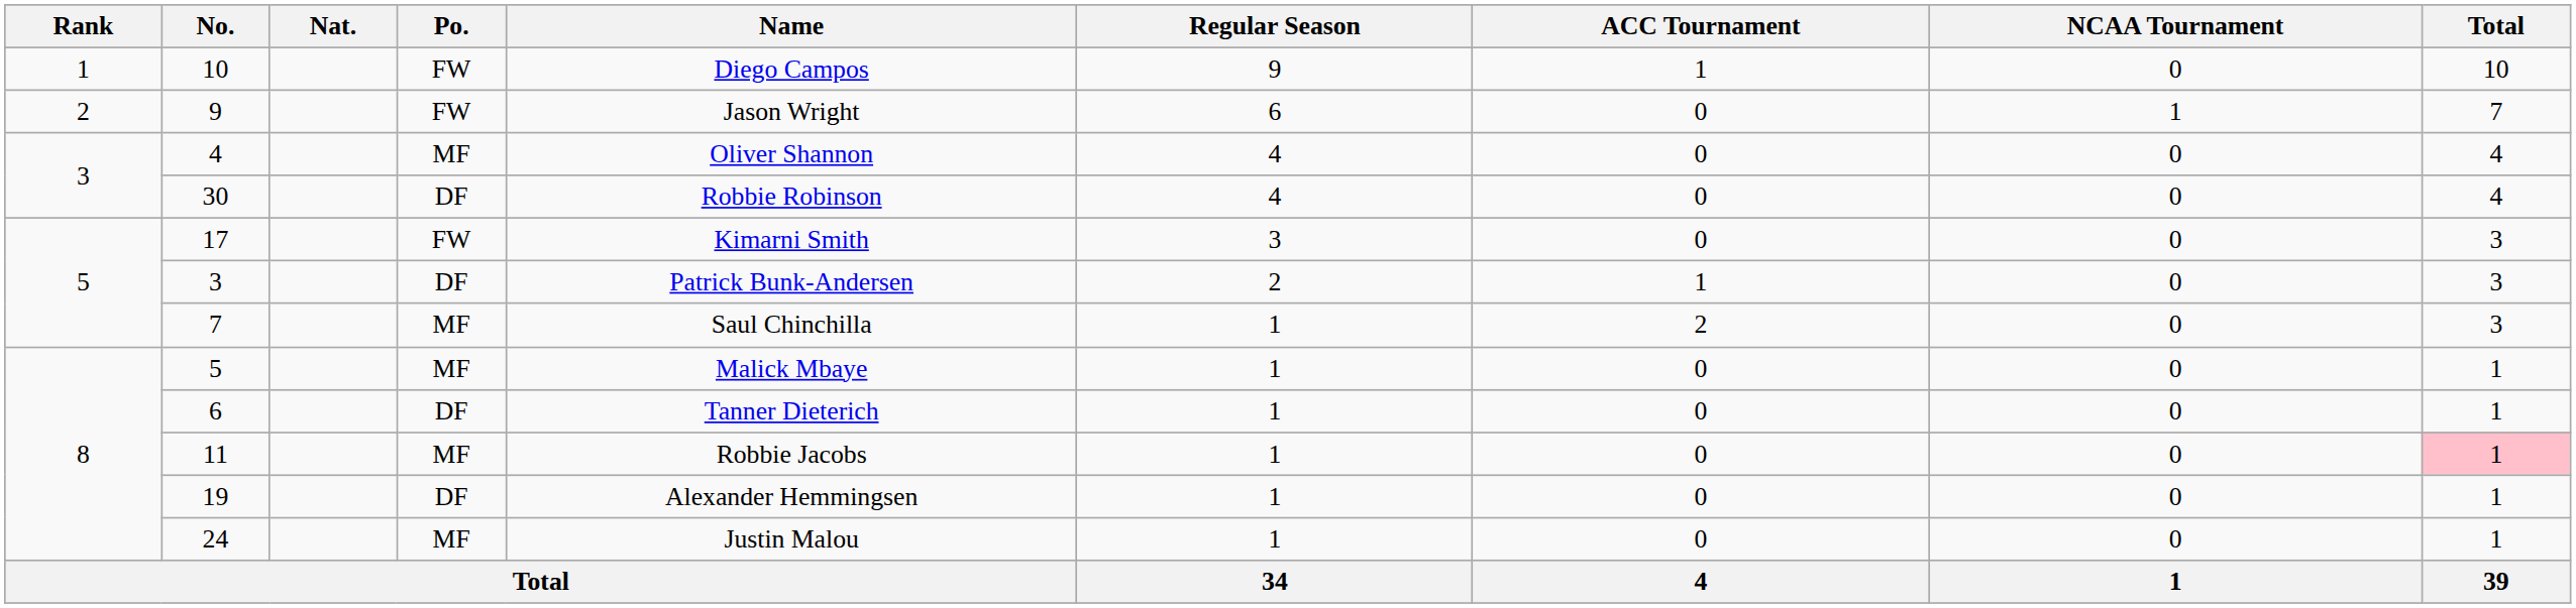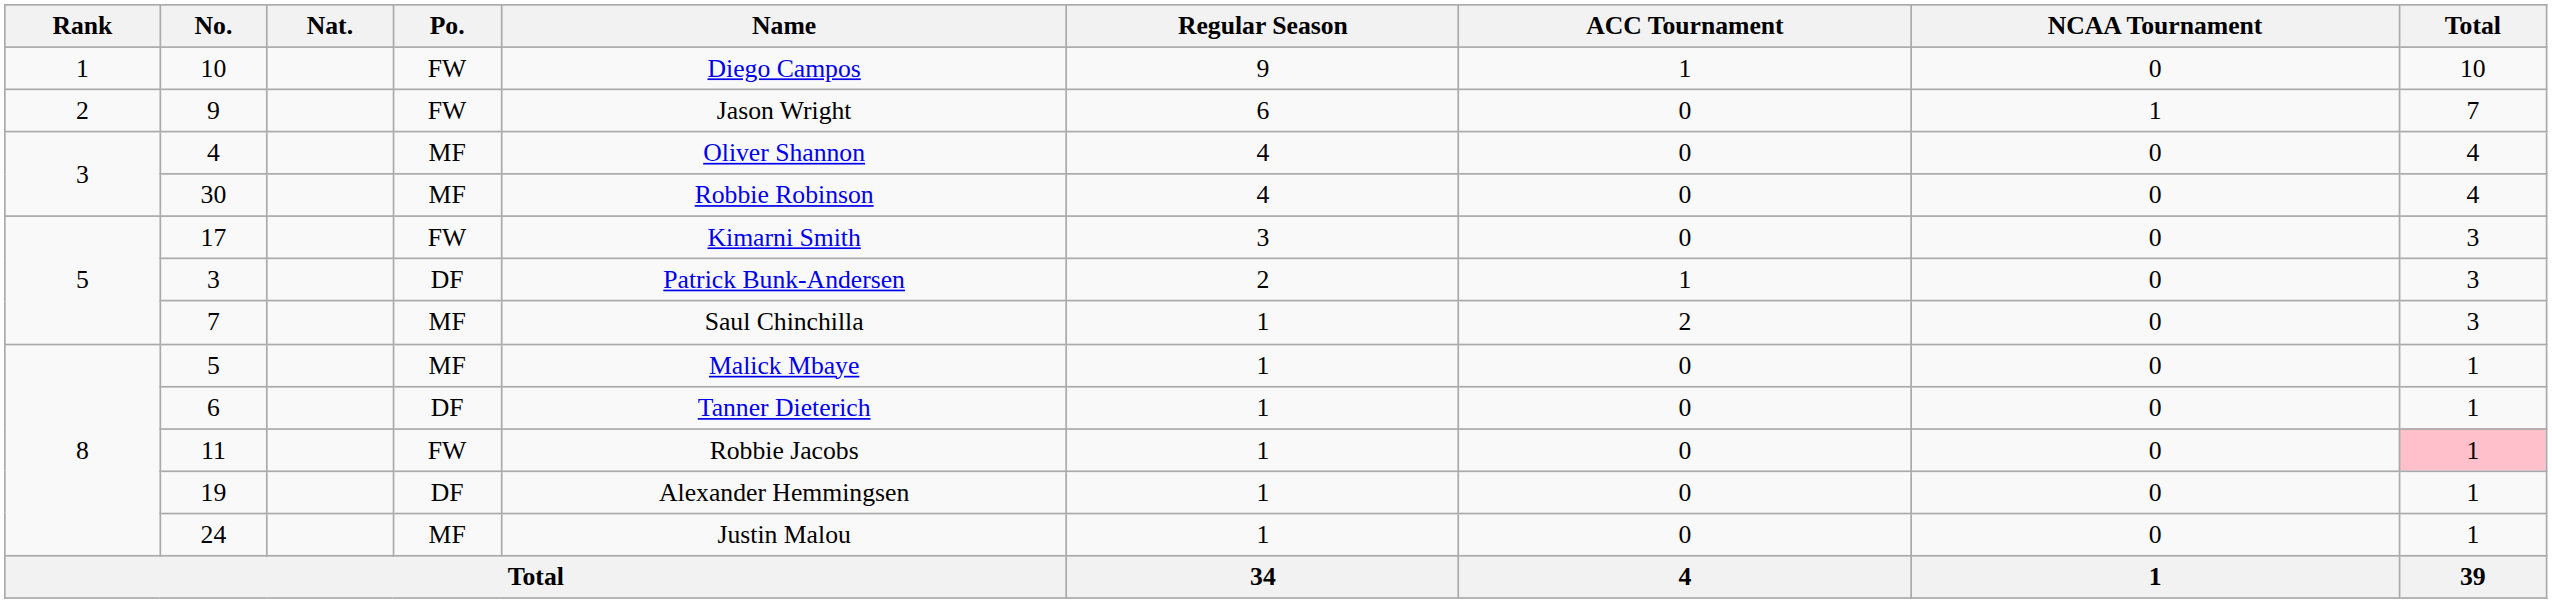 <table class="wikitable" style="text-align:center; font-size:95%; width:95%;">
 <tr>
 <th>Rank</th>
 <th>No.</th>
 <th>Nat.</th>
 <th>Po.</th>
 <th>Name</th>
 <th>Regular Season</th>
 <th>ACC Tournament</th>
 <th>NCAA Tournament</th>
 <th>Total</th>
 </tr>
 <tr>
 <td>1</td>
 <td>10</td>
 <td></td>
 <td>FW</td>
 <td><a href='#'>Diego Campos</a></td>
 <td>9</td>
 <td>1</td>
 <td>0</td>
 <td>10</td>
 </tr>
 <tr>
 <td>2</td>
 <td>9</td>
 <td></td>
 <td>FW</td>
 <td>Jason Wright</td>
 <td>6</td>
 <td>0</td>
 <td>1</td>
 <td>7</td>
 </tr>
 <tr>
 <td rowspan="2">3</td>
 <td>4</td>
 <td></td>
 <td>MF</td>
 <td><a href='#'>Oliver Shannon</a></td>
 <td>4</td>
 <td>0</td>
 <td>0</td>
 <td>4</td>
 </tr>
 <tr>
 <td>30</td>
 <td></td>
-<td>DF</td>
+<td>MF</td>
 <td><a href='#'>Robbie Robinson</a></td>
 <td>4</td>
 <td>0</td>
 <td>0</td>
 <td>4</td>
 </tr>
 <tr>
 <td rowspan="3">5</td>
 <td>17</td>
 <td></td>
 <td>FW</td>
 <td><a href='#'>Kimarni Smith</a></td>
 <td>3</td>
 <td>0</td>
 <td>0</td>
 <td>3</td>
 </tr>
 <tr>
 <td>3</td>
 <td></td>
 <td>DF</td>
 <td><a href='#'>Patrick Bunk-Andersen</a></td>
 <td>2</td>
 <td>1</td>
 <td>0</td>
 <td>3</td>
 </tr>
 <tr>
 <td>7</td>
 <td></td>
 <td>MF</td>
 <td>Saul Chinchilla</td>
 <td>1</td>
 <td>2</td>
 <td>0</td>
 <td>3</td>
 </tr>
 <tr>
 <td rowspan="5">8</td>
 <td>5</td>
 <td></td>
 <td>MF</td>
 <td><a href='#'>Malick Mbaye</a></td>
 <td>1</td>
 <td>0</td>
 <td>0</td>
 <td>1</td>
 </tr>
 <tr>
 <td>6</td>
 <td></td>
 <td>DF</td>
 <td><a href='#'>Tanner Dieterich</a></td>
 <td>1</td>
 <td>0</td>
 <td>0</td>
 <td>1</td>
 </tr>
 <tr>
 <td>11</td>
 <td></td>
-<td>MF</td>
+<td>FW</td>
 <td>Robbie Jacobs</td>
 <td>1</td>
 <td>0</td>
 <td>0</td>
 <td style="background: pink;">1</td>
 </tr>
 <tr>
 <td>19</td>
 <td></td>
 <td>DF</td>
 <td>Alexander Hemmingsen</td>
 <td>1</td>
 <td>0</td>
 <td>0</td>
 <td>1</td>
 </tr>
 <tr>
 <td>24</td>
 <td></td>
 <td>MF</td>
 <td>Justin Malou</td>
 <td>1</td>
 <td>0</td>
 <td>0</td>
 <td>1</td>
 </tr>
 <tr>
 <th colspan=5>Total</th>
 <th>34</th>
 <th>4</th>
 <th>1</th>
 <th>39</th>
 </tr>
 </table>
